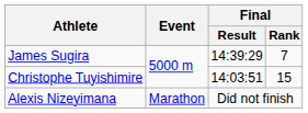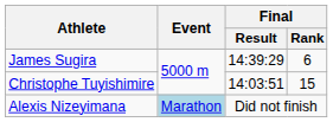 <table class="wikitable" style="font-size:90%">
 <tr>
 <th rowspan=2>Athlete</th>
 <th rowspan=2>Event</th>
 <th colspan=2>Final</th>
 </tr>
 <tr style="font-size:95%">
 <th>Result</th>
 <th>Rank</th>
 </tr>
 <tr align=center>
 <td align=left><a href='#'>James Sugira</a></td>
 <td align=left rowspan=2><a href='#'>5000 m</a></td>
 <td>14:39:29</td>
-<td>7</td>
+<td>6</td>
 </tr>
 <tr align=center>
 <td align=left><a href='#'>Christophe Tuyishimire</a></td>
 <td>14:03:51</td>
 <td>15</td>
 </tr>
 <tr align=center>
 <td align=left><a href='#'>Alexis Nizeyimana</a></td>
-<td align=left><a href='#'>Marathon</a></td>
+<td align=left style="background: lightblue;"><a href='#'>Marathon</a></td>
 <td colspan=2>Did not finish</td>
 </tr>
 </table>
